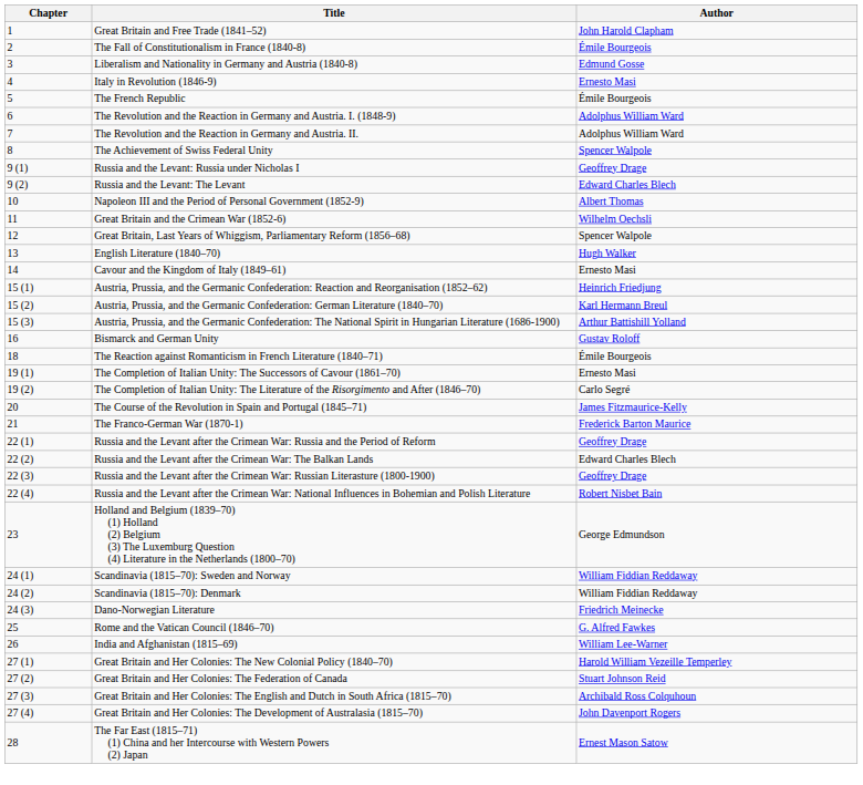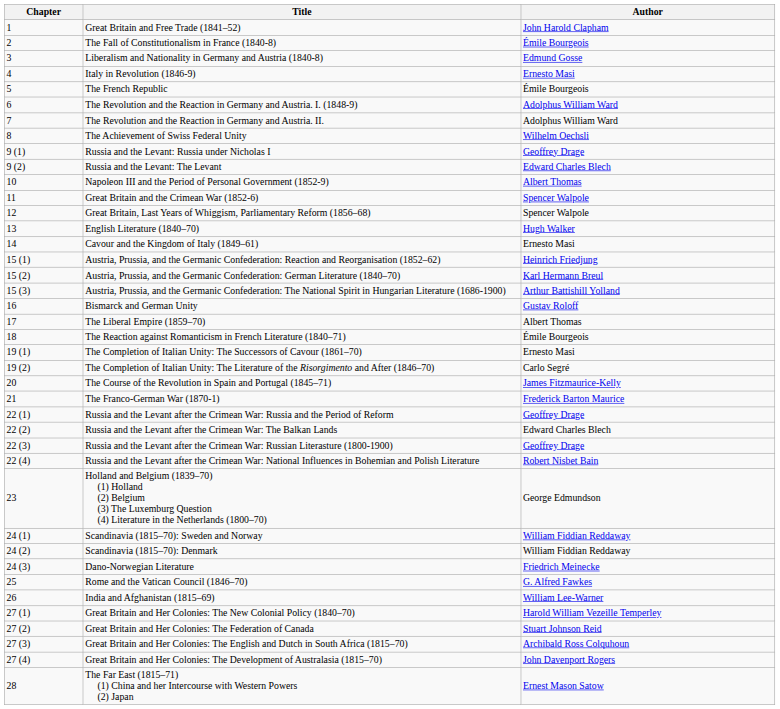 <table class=wikitable width=100%>
 <tr>
 <th width=10>Chapter</th>
 <th width=350>Title</th>
 <th width=200>Author</th>
 </tr>
 <tr>
 <td>1</td>
 <td>Great Britain and Free Trade (1841–52)</td>
 <td><a href='#'>John Harold Clapham</a></td>
 </tr>
 <tr>
 <td>2</td>
 <td>The Fall of Constitutionalism in France (1840-8)</td>
 <td><a href='#'>Émile Bourgeois</a></td>
 </tr>
 <tr>
 <td>3</td>
 <td>Liberalism and Nationality in Germany and Austria (1840-8)</td>
 <td><a href='#'>Edmund Gosse</a></td>
 </tr>
 <tr>
 <td>4</td>
 <td>Italy in Revolution (1846-9)</td>
 <td><a href='#'>Ernesto Masi</a></td>
 </tr>
 <tr>
 <td>5</td>
 <td>The French Republic</td>
 <td>Émile Bourgeois</td>
 </tr>
 <tr>
 <td>6</td>
 <td>The Revolution and the Reaction in Germany and Austria. I. (1848-9)</td>
 <td><a href='#'>Adolphus William Ward</a></td>
 </tr>
 <tr>
 <td>7</td>
 <td>The Revolution and the Reaction in Germany and Austria. II.</td>
 <td>Adolphus William Ward</td>
 </tr>
 <tr>
 <td>8</td>
 <td>The Achievement of Swiss Federal Unity</td>
-<td><a href='#'>Spencer Walpole</a></td>
+<td><a href='#'>Wilhelm Oechsli</a></td>
 </tr>
 <tr>
 <td>9 (1)</td>
 <td>Russia and the Levant: Russia under Nicholas I</td>
 <td><a href='#'>Geoffrey Drage</a></td>
 </tr>
 <tr>
 <td>9 (2)</td>
 <td>Russia and the Levant: The Levant</td>
 <td><a href='#'>Edward Charles Blech</a></td>
 </tr>
 <tr>
 <td>10</td>
 <td>Napoleon III and the Period of Personal Government (1852-9)</td>
 <td><a href='#'>Albert Thomas</a></td>
 </tr>
 <tr>
 <td>11</td>
 <td>Great Britain and the Crimean War (1852-6)</td>
-<td><a href='#'>Wilhelm Oechsli</a></td>
+<td><a href='#'>Spencer Walpole</a></td>
 </tr>
 <tr>
 <td>12</td>
 <td>Great Britain, Last Years of Whiggism, Parliamentary Reform (1856–68)</td>
 <td>Spencer Walpole</td>
 </tr>
 <tr>
 <td>13</td>
 <td>English Literature (1840–70)</td>
 <td><a href='#'>Hugh Walker</a></td>
 </tr>
 <tr>
 <td>14</td>
 <td>Cavour and the Kingdom of Italy (1849–61)</td>
 <td>Ernesto Masi</td>
 </tr>
 <tr>
 <td>15 (1)</td>
 <td>Austria, Prussia, and the Germanic Confederation: Reaction and Reorganisation (1852–62)</td>
 <td><a href='#'>Heinrich Friedjung</a></td>
 </tr>
 <tr>
 <td>15 (2)</td>
 <td>Austria, Prussia, and the Germanic Confederation: German Literature (1840–70)</td>
 <td><a href='#'>Karl Hermann Breul</a></td>
 </tr>
 <tr>
 <td>15 (3)</td>
 <td>Austria, Prussia, and the Germanic Confederation: The National Spirit in Hungarian Literature (1686-1900)</td>
 <td><a href='#'>Arthur Battishill Yolland</a></td>
 </tr>
 <tr>
 <td>16</td>
 <td>Bismarck and German Unity</td>
 <td><a href='#'>Gustav Roloff</a></td>
+</tr>
+<tr>
+<td>17</td>
+<td>The Liberal Empire (1859–70)</td>
+<td>Albert Thomas</td>
 </tr>
 <tr>
 <td>18</td>
 <td>The Reaction against Romanticism in French Literature (1840–71)</td>
 <td>Émile Bourgeois</td>
 </tr>
 <tr>
 <td>19 (1)</td>
 <td>The Completion of Italian Unity: The Successors of Cavour (1861–70)</td>
 <td>Ernesto Masi</td>
 </tr>
 <tr>
 <td>19 (2)</td>
 <td>The Completion of Italian Unity: The Literature of the <em>Risorgimento</em> and After (1846–70)</td>
 <td>Carlo Segré</td>
 </tr>
 <tr>
 <td>20</td>
 <td>The Course of the Revolution in Spain and Portugal (1845–71)</td>
 <td><a href='#'>James Fitzmaurice-Kelly</a></td>
 </tr>
 <tr>
 <td>21</td>
 <td>The Franco-German War (1870-1)</td>
 <td><a href='#'>Frederick Barton Maurice</a></td>
 </tr>
 <tr>
 <td>22 (1)</td>
 <td>Russia and the Levant after the Crimean War: Russia and the Period of Reform</td>
 <td><a href='#'>Geoffrey Drage</a></td>
 </tr>
 <tr>
 <td>22 (2)</td>
 <td>Russia and the Levant after the Crimean War: The Balkan Lands</td>
 <td>Edward Charles Blech</td>
 </tr>
 <tr>
 <td>22 (3)</td>
 <td>Russia and the Levant after the Crimean War: Russian Literasture (1800-1900)</td>
 <td><a href='#'>Geoffrey Drage</a></td>
 </tr>
 <tr>
 <td>22 (4)</td>
 <td>Russia and the Levant after the Crimean War: National Influences in Bohemian and Polish Literature</td>
 <td><a href='#'>Robert Nisbet Bain</a></td>
 </tr>
 <tr>
 <td>23</td>
 <td>Holland and Belgium (1839–70)<br>     (1) Holland<br>     (2) Belgium<br>     (3) The Luxemburg Question<br>     (4) Literature in the Netherlands (1800–70)</td>
 <td>George Edmundson</td>
 </tr>
 <tr>
 <td>24 (1)</td>
 <td>Scandinavia (1815–70): Sweden and Norway</td>
 <td><a href='#'>William Fiddian Reddaway</a></td>
 </tr>
 <tr>
 <td>24 (2)</td>
 <td>Scandinavia (1815–70): Denmark</td>
 <td>William Fiddian Reddaway</td>
 </tr>
 <tr>
 <td>24 (3)</td>
 <td>Dano-Norwegian Literature</td>
 <td><a href='#'>Friedrich Meinecke</a></td>
 </tr>
 <tr>
 <td>25</td>
 <td>Rome and the Vatican Council (1846–70)</td>
 <td><a href='#'>G. Alfred Fawkes</a></td>
 </tr>
 <tr>
 <td>26</td>
 <td>India and Afghanistan (1815–69)</td>
 <td><a href='#'>William Lee-Warner</a></td>
 </tr>
 <tr>
 <td>27 (1)</td>
 <td>Great Britain and Her Colonies: The New Colonial Policy (1840–70)</td>
 <td><a href='#'>Harold William Vezeille Temperley</a></td>
 </tr>
 <tr>
 <td>27 (2)</td>
 <td>Great Britain and Her Colonies: The Federation of Canada</td>
 <td><a href='#'>Stuart Johnson Reid</a></td>
 </tr>
 <tr>
 <td>27 (3)</td>
 <td>Great Britain and Her Colonies: The English and Dutch in South Africa (1815–70)</td>
 <td><a href='#'>Archibald Ross Colquhoun</a></td>
 </tr>
 <tr>
 <td>27 (4)</td>
 <td>Great Britain and Her Colonies: The Development of Australasia (1815–70)</td>
 <td><a href='#'>John Davenport Rogers</a></td>
 </tr>
 <tr>
 <td>28</td>
 <td>The Far East (1815–71)<br>     (1) China and her Intercourse with Western Powers<br>     (2) Japan</td>
 <td><a href='#'>Ernest Mason Satow</a></td>
 </tr>
 </table>
